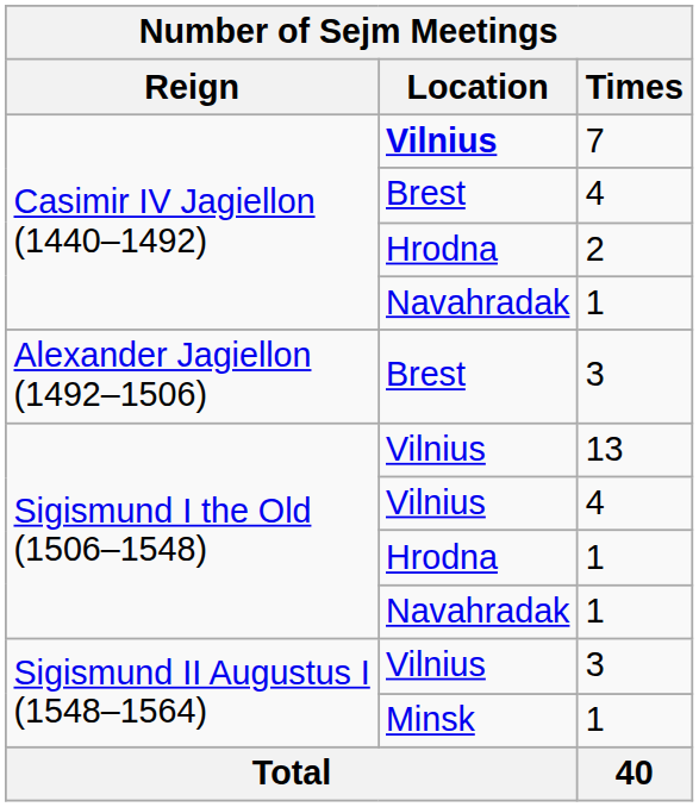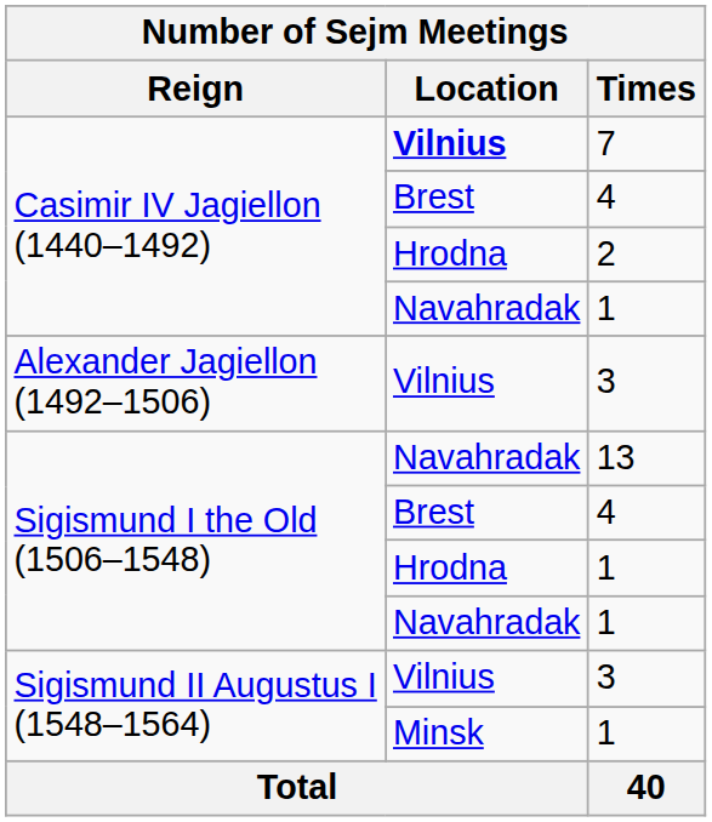 <table class="wikitable floatleft">
 <tr>
 <th colspan=3>Number of Sejm Meetings</th>
 </tr>
 <tr>
 <th>Reign</th>
 <th>Location</th>
 <th>Times</th>
 </tr>
 <tr>
 <td rowspan=4><a href='#'>Casimir IV Jagiellon</a> <br>(1440–1492)</td>
 <td><strong><a href='#'>Vilnius</a></strong></td>
 <td>7</td>
 </tr>
 <tr>
 <td><a href='#'>Brest</a></td>
 <td>4</td>
 </tr>
 <tr>
 <td><a href='#'>Hrodna</a></td>
 <td>2</td>
 </tr>
 <tr>
 <td><a href='#'>Navahradak</a></td>
 <td>1</td>
 </tr>
 <tr>
 <td><a href='#'>Alexander Jagiellon</a> <br>(1492–1506)</td>
-<td><a href='#'>Brest</a></td>
+<td><a href='#'>Vilnius</a></td>
 <td>3</td>
 </tr>
 <tr>
 <td rowspan=4><a href='#'>Sigismund I the Old</a> <br>(1506–1548)</td>
-<td><a href='#'>Vilnius</a></td>
+<td><a href='#'>Navahradak</a></td>
 <td>13</td>
 </tr>
 <tr>
-<td><a href='#'>Vilnius</a></td>
+<td><a href='#'>Brest</a></td>
 <td>4</td>
 </tr>
 <tr>
 <td><a href='#'>Hrodna</a></td>
 <td>1</td>
 </tr>
 <tr>
 <td><a href='#'>Navahradak</a></td>
 <td>1</td>
 </tr>
 <tr>
 <td rowspan=2><a href='#'>Sigismund II Augustus I</a><br>(1548–1564)</td>
 <td><a href='#'>Vilnius</a></td>
 <td>3</td>
 </tr>
 <tr>
 <td><a href='#'>Minsk</a></td>
 <td>1</td>
 </tr>
 <tr>
 <th colspan=2>Total</th>
 <th>40</th>
 </tr>
 </table>
